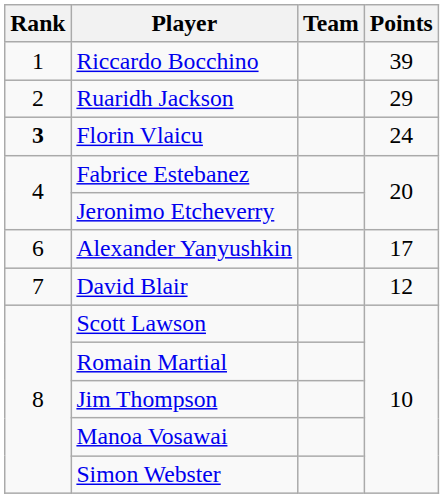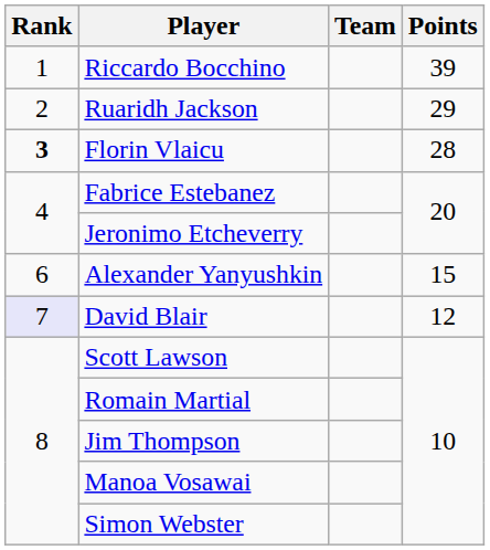 <table class="wikitable">
 <tr>
 <th>Rank</th>
 <th>Player</th>
 <th>Team</th>
 <th>Points</th>
 </tr>
 <tr>
 <td rowspan=1 align=center>1</td>
 <td><a href='#'>Riccardo Bocchino</a></td>
 <td></td>
 <td rowspan=1 align=center>39</td>
 </tr>
 <tr>
 <td rowspan=1 align=center>2</td>
 <td><a href='#'>Ruaridh Jackson</a></td>
 <td></td>
 <td rowspan=1 align=center>29</td>
 </tr>
 <tr>
 <td rowspan=1 align=center><strong>3</strong></td>
 <td><a href='#'>Florin Vlaicu</a></td>
 <td></td>
-<td rowspan=1 align=center>24</td>
+<td rowspan=1 align=center>28</td>
 </tr>
 <tr>
 <td rowspan=2 align=center>4</td>
 <td><a href='#'>Fabrice Estebanez</a></td>
 <td></td>
 <td rowspan=2 align=center>20</td>
 </tr>
 <tr>
 <td><a href='#'>Jeronimo Etcheverry</a></td>
 <td></td>
 </tr>
 <tr>
 <td rowspan=1 align=center>6</td>
 <td><a href='#'>Alexander Yanyushkin</a></td>
 <td></td>
-<td rowspan=1 align=center>17</td>
+<td rowspan=1 align=center>15</td>
 </tr>
 <tr>
-<td rowspan=1 align=center>7</td>
+<td rowspan=1 align=center style="background: lavender;">7</td>
 <td><a href='#'>David Blair</a></td>
 <td></td>
 <td rowspan=1 align=center>12</td>
 </tr>
 <tr>
 <td rowspan=5 align=center>8</td>
 <td><a href='#'>Scott Lawson</a></td>
 <td></td>
 <td rowspan=5 align=center>10</td>
 </tr>
 <tr>
 <td><a href='#'>Romain Martial</a></td>
 <td></td>
 </tr>
 <tr>
 <td><a href='#'>Jim Thompson</a></td>
 <td></td>
 </tr>
 <tr>
 <td><a href='#'>Manoa Vosawai</a></td>
 <td></td>
 </tr>
 <tr>
 <td><a href='#'>Simon Webster</a></td>
 <td></td>
 </tr>
 </table>
